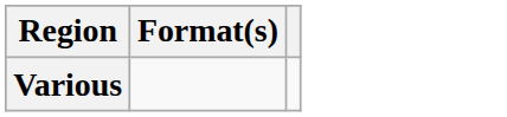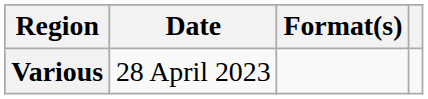 <table class="wikitable plainrowheaders">
 <tr>
 <th>Region</th>
+<th>Date</th>
 <th>Format(s)</th>
 <th></th>
 </tr>
 <tr>
 <th scope="row">Various</th>
+<td>28 April 2023</td>
 <td></td>
 <td align="center"></td>
 </tr>
 </table>
